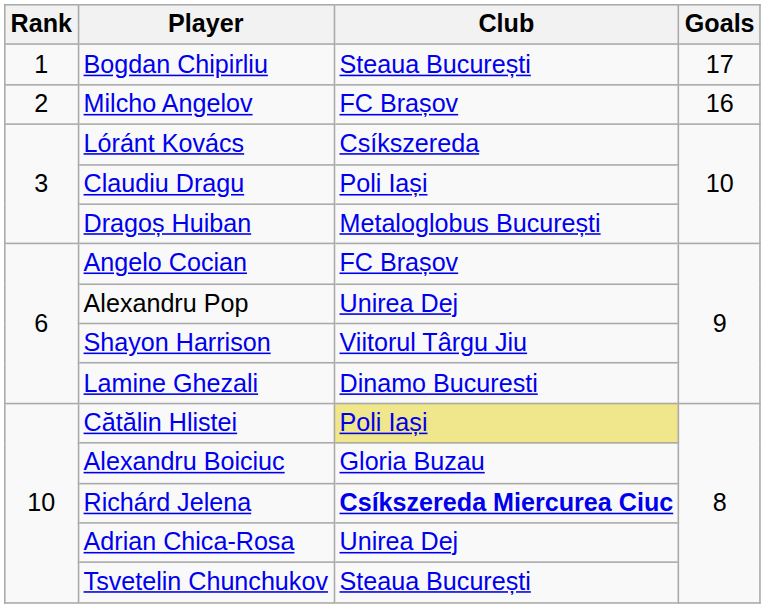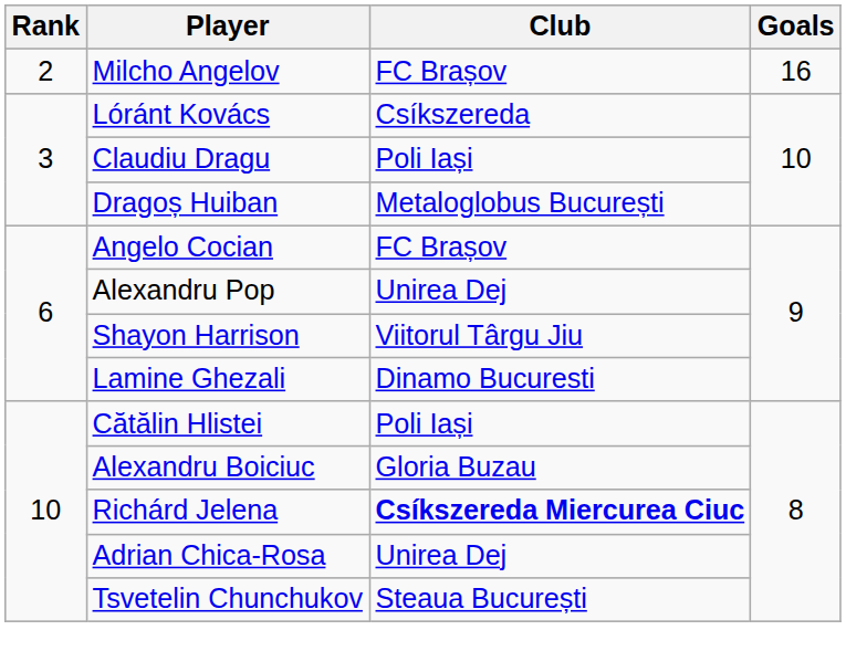 <table class="wikitable">
 <tr>
 <th>Rank</th>
 <th>Player</th>
 <th>Club</th>
 <th>Goals</th>
-</tr>
-<tr>
-<td rowspan="1" align="center">1</td>
-<td> <a href='#'>Bogdan Chipirliu</a></td>
-<td><a href='#'>Steaua București</a></td>
-<td rowspan="1" align="center">17</td>
 </tr>
 <tr>
 <td rowspan="1" align="center">2</td>
 <td> <a href='#'>Milcho Angelov</a></td>
 <td><a href='#'>FC Brașov</a></td>
 <td rowspan="1" align="center">16</td>
 </tr>
 <tr>
 <td rowspan="3" align="center">3</td>
 <td> <a href='#'>Lóránt Kovács</a></td>
 <td><a href='#'>Csíkszereda</a></td>
 <td rowspan="3" align="center">10</td>
 </tr>
 <tr>
 <td> <a href='#'>Claudiu Dragu</a></td>
 <td><a href='#'>Poli Iași</a></td>
 </tr>
 <tr>
 <td> <a href='#'>Dragoș Huiban</a></td>
 <td><a href='#'>Metaloglobus București</a></td>
 </tr>
 <tr>
 <td rowspan="4" align="center">6</td>
 <td> <a href='#'>Angelo Cocian</a></td>
 <td><a href='#'>FC Brașov</a></td>
 <td rowspan="4" align="center">9</td>
 </tr>
 <tr>
 <td> Alexandru Pop</td>
 <td><a href='#'>Unirea Dej</a></td>
 </tr>
 <tr>
 <td> <a href='#'>Shayon Harrison</a></td>
 <td><a href='#'>Viitorul Târgu Jiu</a></td>
 </tr>
 <tr>
 <td> <a href='#'>Lamine Ghezali</a></td>
 <td><a href='#'>Dinamo Bucuresti</a></td>
 </tr>
 <tr>
 <td rowspan="5" align="center">10</td>
 <td> <a href='#'>Cătălin Hlistei</a></td>
-<td style="background: khaki;"><a href='#'>Poli Iași</a></td>
+<td><a href='#'>Poli Iași</a></td>
 <td rowspan="5" align="center">8</td>
 </tr>
 <tr>
 <td> <a href='#'>Alexandru Boiciuc</a></td>
 <td><a href='#'>Gloria Buzau</a></td>
 </tr>
 <tr>
 <td> <a href='#'>Richárd Jelena</a></td>
 <td><strong><a href='#'>Csíkszereda Miercurea Ciuc</a></strong></td>
 </tr>
 <tr>
 <td> <a href='#'>Adrian Chica-Rosa</a></td>
 <td><a href='#'>Unirea Dej</a></td>
 </tr>
 <tr>
 <td> <a href='#'>Tsvetelin Chunchukov</a></td>
 <td><a href='#'>Steaua București</a></td>
 </tr>
 </table>
